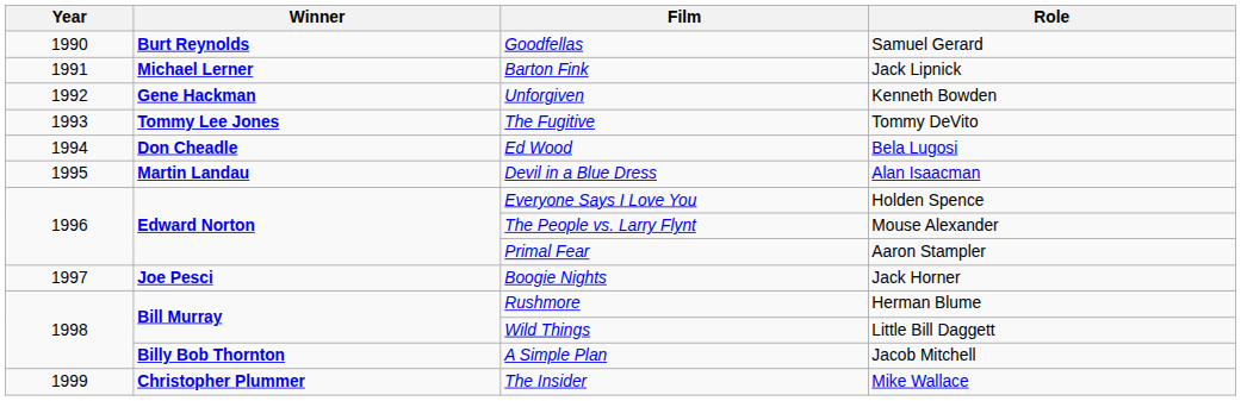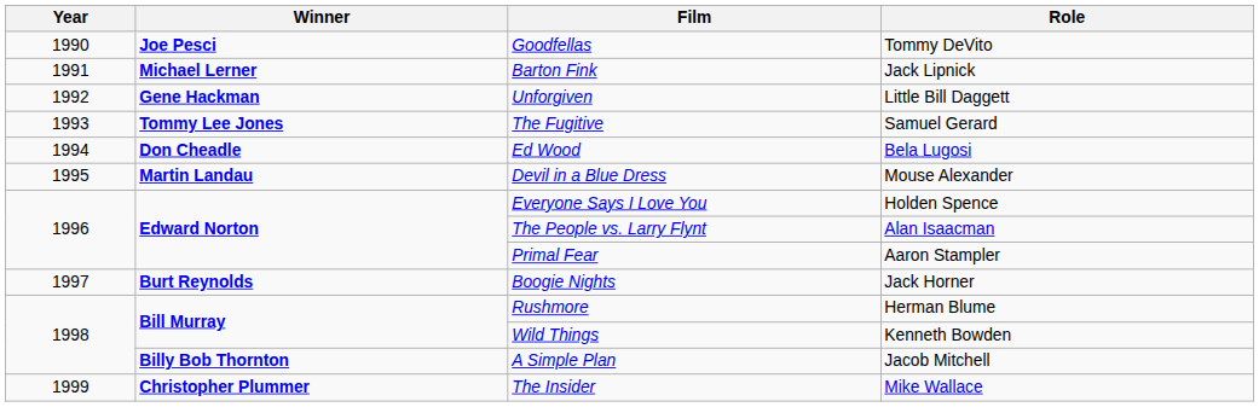 <table class="wikitable" width="95%" cellpadding="5">
 <tr>
 <th width="100"><strong>Year</strong></th>
 <th width="300"><strong>Winner</strong></th>
 <th width="300"><strong>Film</strong></th>
 <th width="300"><strong>Role</strong></th>
 </tr>
 <tr>
 <td style="text-align:center;">1990</td>
-<td><strong><a href='#'>Burt Reynolds</a></strong></td>
+<td><strong><a href='#'>Joe Pesci</a></strong></td>
 <td><em><a href='#'>Goodfellas</a></em></td>
-<td>Samuel Gerard</td>
+<td>Tommy DeVito</td>
 </tr>
 <tr>
 <td style="text-align:center;">1991</td>
 <td><strong><a href='#'>Michael Lerner</a></strong></td>
 <td><em><a href='#'>Barton Fink</a></em></td>
 <td>Jack Lipnick</td>
 </tr>
 <tr>
 <td style="text-align:center;">1992</td>
 <td><strong><a href='#'>Gene Hackman</a></strong></td>
 <td><em><a href='#'>Unforgiven</a></em></td>
-<td>Kenneth Bowden</td>
+<td>Little Bill Daggett</td>
 </tr>
 <tr>
 <td style="text-align:center;">1993</td>
 <td><strong><a href='#'>Tommy Lee Jones</a></strong></td>
 <td><em><a href='#'>The Fugitive</a></em></td>
-<td>Tommy DeVito</td>
+<td>Samuel Gerard</td>
 </tr>
 <tr>
 <td style="text-align:center;">1994</td>
 <td><strong><a href='#'>Don Cheadle</a></strong></td>
 <td><em><a href='#'>Ed Wood</a></em></td>
 <td><a href='#'>Bela Lugosi</a></td>
 </tr>
 <tr>
 <td style="text-align:center;">1995</td>
 <td><strong><a href='#'>Martin Landau</a></strong></td>
 <td><em><a href='#'>Devil in a Blue Dress</a></em></td>
-<td><a href='#'>Alan Isaacman</a></td>
+<td>Mouse Alexander</td>
 </tr>
 <tr>
 <td rowspan="3" style="text-align:center;">1996</td>
 <td rowspan="3"><strong><a href='#'>Edward Norton</a></strong></td>
 <td><em><a href='#'>Everyone Says I Love You</a></em></td>
 <td>Holden Spence</td>
 </tr>
 <tr>
 <td><em><a href='#'>The People vs. Larry Flynt</a></em></td>
-<td>Mouse Alexander</td>
+<td><a href='#'>Alan Isaacman</a></td>
 </tr>
 <tr>
 <td><em><a href='#'>Primal Fear</a></em></td>
 <td>Aaron Stampler</td>
 </tr>
 <tr>
 <td style="text-align:center;">1997</td>
-<td><strong><a href='#'>Joe Pesci</a></strong></td>
+<td><strong><a href='#'>Burt Reynolds</a></strong></td>
 <td><em><a href='#'>Boogie Nights</a></em></td>
 <td>Jack Horner</td>
 </tr>
 <tr>
 <td rowspan="3" style="text-align:center;">1998</td>
 <td rowspan="2"><strong><a href='#'>Bill Murray</a></strong></td>
 <td><em><a href='#'>Rushmore</a></em></td>
 <td>Herman Blume</td>
 </tr>
 <tr>
 <td><em><a href='#'>Wild Things</a></em></td>
-<td>Little Bill Daggett</td>
+<td>Kenneth Bowden</td>
 </tr>
 <tr>
 <td><strong><a href='#'>Billy Bob Thornton</a></strong></td>
 <td><em><a href='#'>A Simple Plan</a></em></td>
 <td>Jacob Mitchell</td>
 </tr>
 <tr>
 <td style="text-align:center;">1999</td>
 <td><strong><a href='#'>Christopher Plummer</a></strong></td>
 <td><em><a href='#'>The Insider</a></em></td>
 <td><a href='#'>Mike Wallace</a></td>
 </tr>
 </table>
